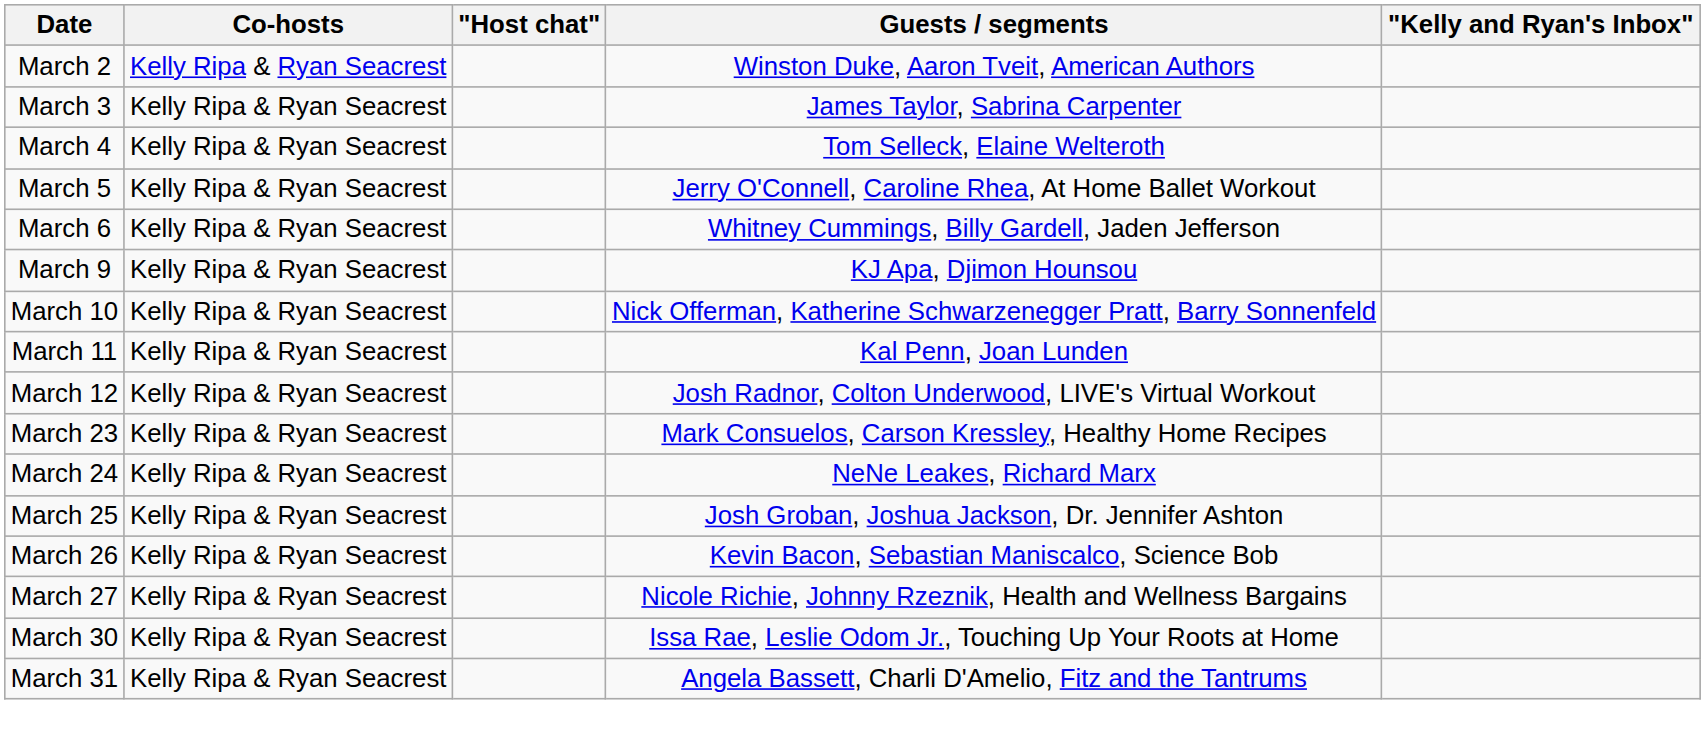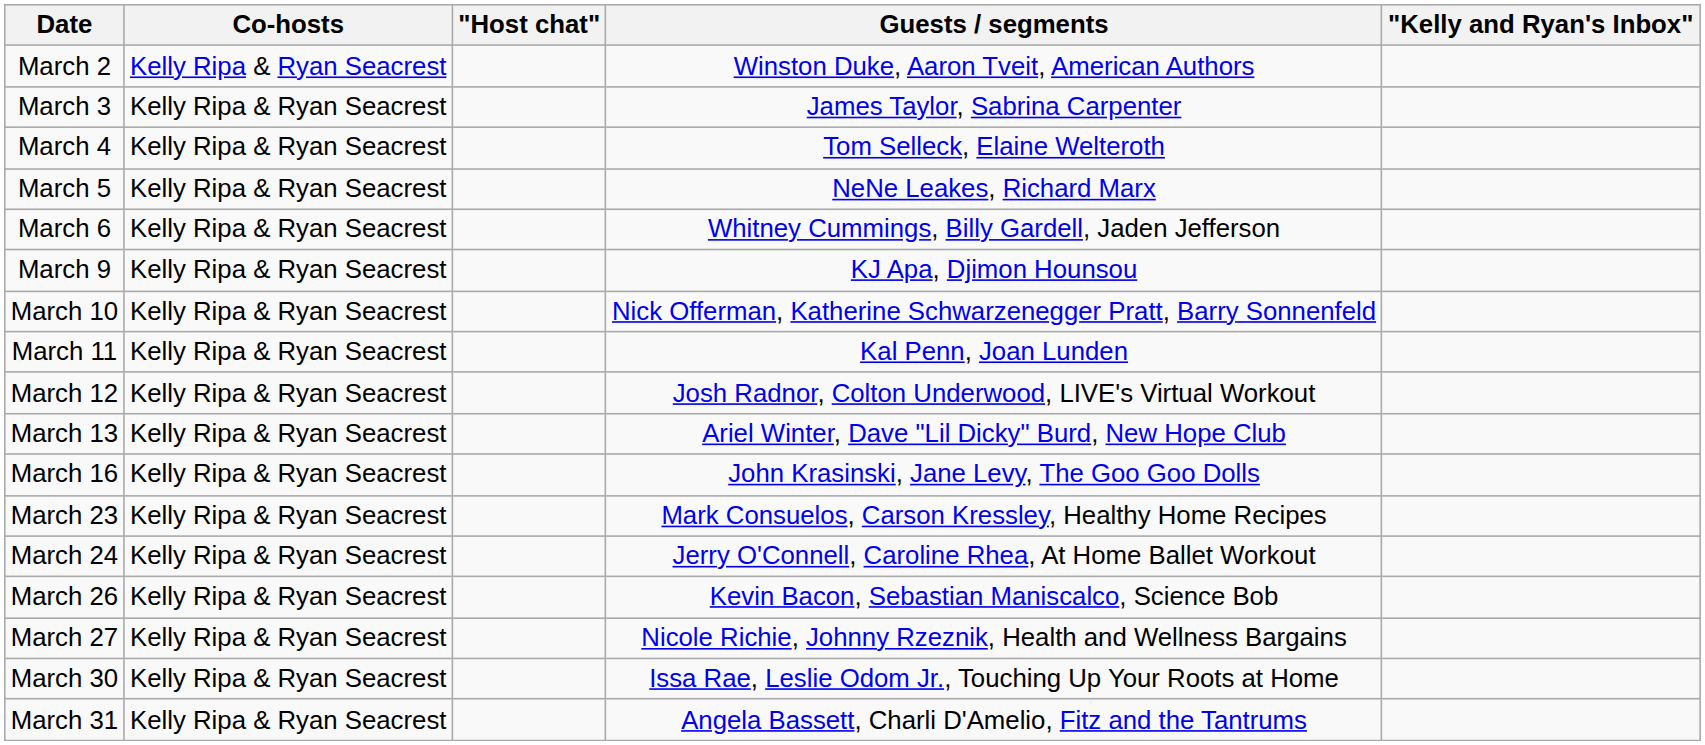 <table class="wikitable sortable" style="text-align:center;">
 <tr>
 <th>Date</th>
 <th>Co-hosts</th>
 <th>"Host chat"</th>
 <th>Guests / segments</th>
 <th>"Kelly and Ryan's Inbox"</th>
 </tr>
 <tr>
 <td>March 2</td>
 <td><a href='#'>Kelly Ripa</a> & <a href='#'>Ryan Seacrest</a></td>
 <td></td>
 <td><a href='#'>Winston Duke</a>, <a href='#'>Aaron Tveit</a>, <a href='#'>American Authors</a></td>
 <td></td>
 </tr>
 <tr>
 <td>March 3</td>
 <td>Kelly Ripa & Ryan Seacrest</td>
 <td></td>
 <td><a href='#'>James Taylor</a>, <a href='#'>Sabrina Carpenter</a></td>
 <td></td>
 </tr>
 <tr>
 <td>March 4</td>
 <td>Kelly Ripa & Ryan Seacrest</td>
 <td></td>
 <td><a href='#'>Tom Selleck</a>, <a href='#'>Elaine Welteroth</a></td>
 <td></td>
 </tr>
 <tr>
 <td>March 5</td>
 <td>Kelly Ripa & Ryan Seacrest</td>
 <td></td>
-<td><a href='#'>Jerry O'Connell</a>, <a href='#'>Caroline Rhea</a>, At Home Ballet Workout</td>
+<td><a href='#'>NeNe Leakes</a>, <a href='#'>Richard Marx</a></td>
 <td></td>
 </tr>
 <tr>
 <td>March 6</td>
 <td>Kelly Ripa & Ryan Seacrest</td>
 <td></td>
 <td><a href='#'>Whitney Cummings</a>, <a href='#'>Billy Gardell</a>, Jaden Jefferson</td>
 <td></td>
 </tr>
 <tr>
 <td>March 9</td>
 <td>Kelly Ripa & Ryan Seacrest</td>
 <td></td>
 <td><a href='#'>KJ Apa</a>, <a href='#'>Djimon Hounsou</a></td>
 <td></td>
 </tr>
 <tr>
 <td>March 10</td>
 <td>Kelly Ripa & Ryan Seacrest</td>
 <td></td>
 <td><a href='#'>Nick Offerman</a>, <a href='#'>Katherine Schwarzenegger Pratt</a>, <a href='#'>Barry Sonnenfeld</a></td>
 <td></td>
 </tr>
 <tr>
 <td>March 11</td>
 <td>Kelly Ripa & Ryan Seacrest</td>
 <td></td>
 <td><a href='#'>Kal Penn</a>, <a href='#'>Joan Lunden</a></td>
 <td></td>
 </tr>
 <tr>
 <td>March 12</td>
 <td>Kelly Ripa & Ryan Seacrest</td>
 <td></td>
 <td><a href='#'>Josh Radnor</a>, <a href='#'>Colton Underwood</a>, LIVE's Virtual Workout</td>
 <td></td>
 </tr>
 <tr>
+<td>March 13</td>
+<td>Kelly Ripa & Ryan Seacrest</td>
+<td></td>
+<td><a href='#'>Ariel Winter</a>, <a href='#'>Dave "Lil Dicky" Burd</a>, <a href='#'>New Hope Club</a></td>
+<td></td>
+</tr>
+<tr>
+<td>March 16</td>
+<td>Kelly Ripa & Ryan Seacrest</td>
+<td></td>
+<td><a href='#'>John Krasinski</a>, <a href='#'>Jane Levy</a>, <a href='#'>The Goo Goo Dolls</a></td>
+<td></td>
+</tr>
+<tr>
 <td>March 23</td>
 <td>Kelly Ripa & Ryan Seacrest</td>
 <td></td>
 <td><a href='#'>Mark Consuelos</a>, <a href='#'>Carson Kressley</a>, Healthy Home Recipes</td>
 <td></td>
 </tr>
 <tr>
 <td>March 24</td>
 <td>Kelly Ripa & Ryan Seacrest</td>
 <td></td>
-<td><a href='#'>NeNe Leakes</a>, <a href='#'>Richard Marx</a></td>
-<td></td>
-</tr>
-<tr>
-<td>March 25</td>
-<td>Kelly Ripa & Ryan Seacrest</td>
-<td></td>
-<td><a href='#'>Josh Groban</a>, <a href='#'>Joshua Jackson</a>, Dr. Jennifer Ashton</td>
+<td><a href='#'>Jerry O'Connell</a>, <a href='#'>Caroline Rhea</a>, At Home Ballet Workout</td>
 <td></td>
 </tr>
 <tr>
 <td>March 26</td>
 <td>Kelly Ripa & Ryan Seacrest</td>
 <td></td>
 <td><a href='#'>Kevin Bacon</a>, <a href='#'>Sebastian Maniscalco</a>, Science Bob</td>
 <td></td>
 </tr>
 <tr>
 <td>March 27</td>
 <td>Kelly Ripa & Ryan Seacrest</td>
 <td></td>
 <td><a href='#'>Nicole Richie</a>, <a href='#'>Johnny Rzeznik</a>, Health and Wellness Bargains</td>
 <td></td>
 </tr>
 <tr>
 <td>March 30</td>
 <td>Kelly Ripa & Ryan Seacrest</td>
 <td></td>
 <td><a href='#'>Issa Rae</a>, <a href='#'>Leslie Odom Jr.</a>, Touching Up Your Roots at Home</td>
 <td></td>
 </tr>
 <tr>
 <td>March 31</td>
 <td>Kelly Ripa & Ryan Seacrest</td>
 <td></td>
 <td><a href='#'>Angela Bassett</a>, Charli D'Amelio, <a href='#'>Fitz and the Tantrums</a></td>
 <td></td>
 </tr>
 </table>
